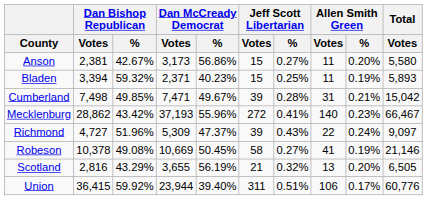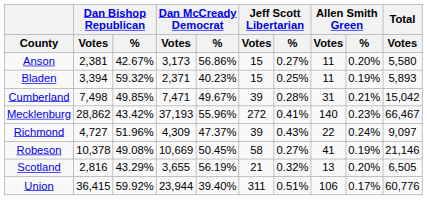 <table class="wikitable sortable" style="text-align:center">
 <tr>
 <th></th>
 <th colspan="2" style="text-align:center;"><a href='#'>Dan Bishop</a><br><a href='#'>Republican</a></th>
 <th colspan="2" style="text-align:center;"><a href='#'>Dan McCready</a><br><a href='#'>Democrat</a></th>
 <th colspan="2" style="text-align:center;">Jeff Scott<br><a href='#'>Libertarian</a></th>
 <th colspan="2" style="text-align:center;">Allen Smith<br><a href='#'>Green</a></th>
 <th style="text-align:center;">Total</th>
 </tr>
 <tr>
 <th style="text-align:center;">County</th>
 <th style="text-align:center;" data-sort-type="number">Votes</th>
 <th style="text-align:center;" data-sort-type="number">%</th>
 <th style="text-align:center;" data-sort-type="number">Votes</th>
 <th style="text-align:center;" data-sort-type="number">%</th>
 <th style="text-align:center;" data-sort-type="number">Votes</th>
 <th style="text-align:center;" data-sort-type="number">%</th>
 <th style="text-align:center;" data-sort-type="number">Votes</th>
 <th style="text-align:center;" data-sort-type="number">%</th>
 <th style="text-align:center;" data-sort-type="number">Votes</th>
 </tr>
 <tr>
 <td style="text-align:center;"><a href='#'>Anson</a></td>
 <td>2,381</td>
 <td>42.67%</td>
 <td>3,173</td>
 <td>56.86%</td>
 <td>15</td>
 <td>0.27%</td>
 <td>11</td>
 <td>0.20%</td>
 <td>5,580</td>
 </tr>
 <tr>
 <td style="text-align:center;"><a href='#'>Bladen</a></td>
 <td>3,394</td>
 <td>59.32%</td>
 <td>2,371</td>
 <td>40.23%</td>
 <td>15</td>
 <td>0.25%</td>
 <td>11</td>
 <td>0.19%</td>
 <td>5,893</td>
 </tr>
 <tr>
 <td style="text-align:center;"><a href='#'>Cumberland</a></td>
 <td>7,498</td>
 <td>49.85%</td>
 <td>7,471</td>
 <td>49.67%</td>
 <td>39</td>
 <td>0.28%</td>
 <td>31</td>
 <td>0.21%</td>
 <td>15,042</td>
 </tr>
 <tr>
 <td style="text-align:center;"><a href='#'>Mecklenburg</a></td>
 <td>28,862</td>
 <td>43.42%</td>
 <td>37,193</td>
 <td>55.96%</td>
 <td>272</td>
 <td>0.41%</td>
 <td>140</td>
 <td>0.23%</td>
 <td>66,467</td>
 </tr>
 <tr>
 <td style="text-align:center;"><a href='#'>Richmond</a></td>
 <td>4,727</td>
 <td>51.96%</td>
-<td>5,309</td>
+<td>4,309</td>
 <td>47.37%</td>
 <td>39</td>
 <td>0.43%</td>
 <td>22</td>
 <td>0.24%</td>
 <td>9,097</td>
 </tr>
 <tr>
 <td style="text-align:center;"><a href='#'>Robeson</a></td>
 <td>10,378</td>
 <td>49.08%</td>
 <td>10,669</td>
 <td>50.45%</td>
 <td>58</td>
 <td>0.27%</td>
 <td>41</td>
 <td>0.19%</td>
 <td>21,146</td>
 </tr>
 <tr>
 <td style="text-align:center;"><a href='#'>Scotland</a></td>
 <td>2,816</td>
 <td>43.29%</td>
 <td>3,655</td>
 <td>56.19%</td>
 <td>21</td>
 <td>0.32%</td>
 <td>13</td>
 <td>0.20%</td>
 <td>6,505</td>
 </tr>
 <tr>
 <td style="text-align:center;"><a href='#'>Union</a></td>
 <td>36,415</td>
 <td>59.92%</td>
 <td>23,944</td>
 <td>39.40%</td>
 <td>311</td>
 <td>0.51%</td>
 <td>106</td>
 <td>0.17%</td>
 <td>60,776</td>
 </tr>
 </table>
